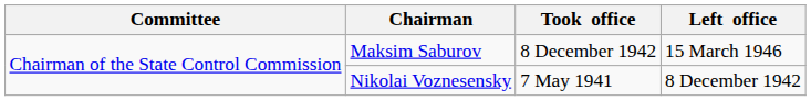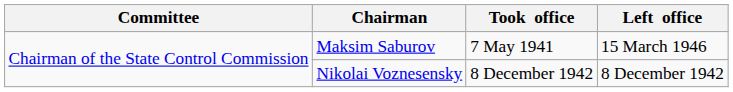 <table class="wikitable">
 <tr>
 <th>Committee</th>
 <th>Chairman</th>
 <th>Took office</th>
 <th>Left office</th>
 </tr>
 <tr>
 <td rowspan=2><a href='#'>Chairman of the State Control Commission</a></td>
 <td><a href='#'>Maksim Saburov</a></td>
-<td>8 December 1942</td>
+<td>7 May 1941</td>
 <td>15 March 1946</td>
 </tr>
 <tr>
 <td><a href='#'>Nikolai Voznesensky</a></td>
-<td>7 May 1941</td>
+<td>8 December 1942</td>
 <td>8 December 1942</td>
 </tr>
 </table>
